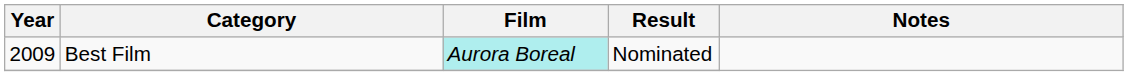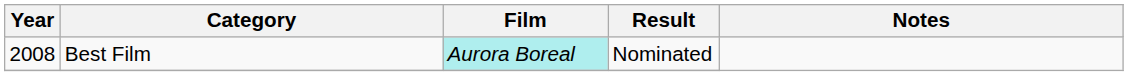 <table class="wikitable">
 <tr>
 <th width="3%">Year</th>
 <th width="35%">Category</th>
 <th width="15%">Film</th>
 <th width="10%">Result</th>
 <th width="37%">Notes</th>
 </tr>
 <tr>
-<td>2009</td>
+<td>2008</td>
 <td>Best Film</td>
 <td style="background: paleturquoise;"><em>Aurora Boreal</em></td>
 <td>Nominated</td>
 </tr>
 <tr>
 </tr>
 </table>
